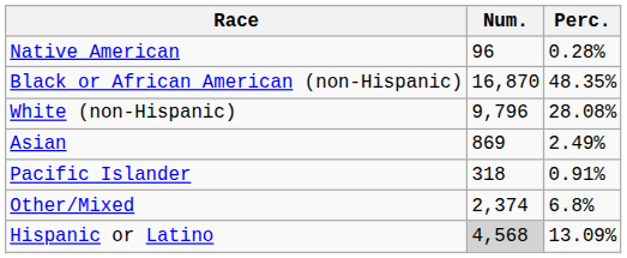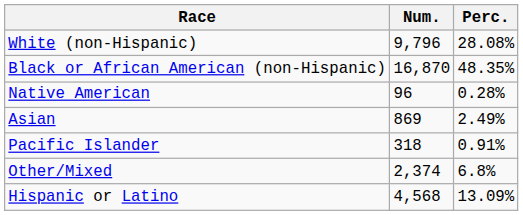 <table class="wikitable">
 <tr>
 <th>Race</th>
 <th>Num.</th>
 <th>Perc.</th>
 </tr>
 <tr>
-<td><a href='#'>Native American</a></td>
-<td>96</td>
-<td>0.28%</td>
+<td><a href='#'>White</a> (non-Hispanic)</td>
+<td>9,796</td>
+<td>28.08%</td>
 </tr>
 <tr>
 <td><a href='#'>Black or African American</a> (non-Hispanic)</td>
 <td>16,870</td>
 <td>48.35%</td>
 </tr>
 <tr>
-<td><a href='#'>White</a> (non-Hispanic)</td>
-<td>9,796</td>
-<td>28.08%</td>
+<td><a href='#'>Native American</a></td>
+<td>96</td>
+<td>0.28%</td>
 </tr>
 <tr>
 <td><a href='#'>Asian</a></td>
 <td>869</td>
 <td>2.49%</td>
 </tr>
 <tr>
 <td><a href='#'>Pacific Islander</a></td>
 <td>318</td>
 <td>0.91%</td>
 </tr>
 <tr>
 <td><a href='#'>Other/Mixed</a></td>
 <td>2,374</td>
 <td>6.8%</td>
 </tr>
 <tr>
 <td><a href='#'>Hispanic</a> or <a href='#'>Latino</a></td>
-<td style="background: lightgrey;">4,568</td>
+<td>4,568</td>
 <td>13.09%</td>
 </tr>
 </table>
